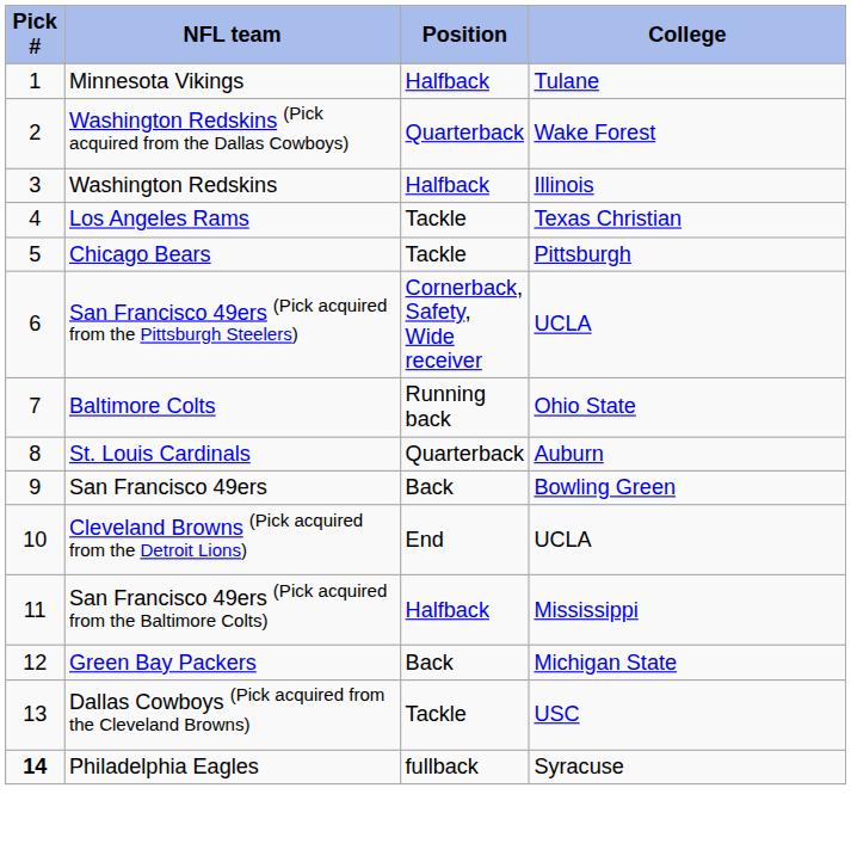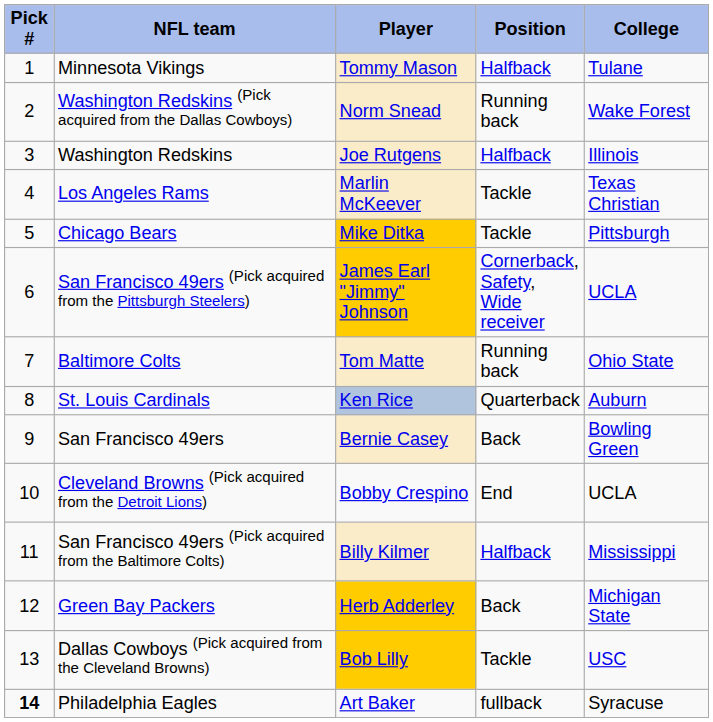 <table class="wikitable sortable sortable" style="width: 100%">
 <tr>
 <th style="background:#A8BDEC;" width=7%>Pick #</th>
 <th width=40% style="background:#A8BDEC;">NFL team</th>
+<th width=20% style="background:#A8BDEC;">Player</th>
 <th width=13% style="background:#A8BDEC;">Position</th>
 <th style="background:#A8BDEC;">College</th>
 </tr>
 <tr>
 <td align=center>1</td>
 <td>Minnesota Vikings</td>
+<td bgcolor="#faecc8"><a href='#'>Tommy Mason</a></td>
 <td><a href='#'>Halfback</a></td>
 <td><a href='#'>Tulane</a></td>
 </tr>
 <tr>
 <td align=center>2</td>
 <td><a href='#'>Washington Redskins</a> <sup>(Pick acquired from the Dallas Cowboys)</sup></td>
-<td><a href='#'>Quarterback</a></td>
+<td bgcolor="#faecc8"><a href='#'>Norm Snead</a></td>
+<td>Running back</td>
 <td><a href='#'>Wake Forest</a></td>
 </tr>
 <tr>
 <td align=center>3</td>
 <td>Washington Redskins</td>
+<td bgcolor="#faecc8"><a href='#'>Joe Rutgens</a></td>
 <td><a href='#'>Halfback</a></td>
 <td><a href='#'>Illinois</a></td>
 </tr>
 <tr>
 <td align=center>4</td>
 <td><a href='#'>Los Angeles Rams</a></td>
+<td bgcolor="#faecc8"><a href='#'>Marlin McKeever</a></td>
 <td>Tackle</td>
 <td><a href='#'>Texas Christian</a></td>
 </tr>
 <tr>
 <td align=center>5</td>
 <td><a href='#'>Chicago Bears</a></td>
+<td bgcolor="#FFCC00"><a href='#'>Mike Ditka</a></td>
 <td>Tackle</td>
 <td><a href='#'>Pittsburgh</a></td>
 </tr>
 <tr>
 <td align=center>6</td>
 <td><a href='#'>San Francisco 49ers</a> <sup>(Pick acquired from the <a href='#'>Pittsburgh Steelers</a>)</sup></td>
+<td bgcolor="#FFCC00"><a href='#'>James Earl "Jimmy" Johnson</a></td>
 <td><a href='#'>Cornerback</a>, <br> <a href='#'>Safety</a>, <br> <a href='#'>Wide receiver</a></td>
 <td><a href='#'>UCLA</a></td>
 </tr>
 <tr>
 <td align=center>7</td>
 <td><a href='#'>Baltimore Colts</a></td>
+<td bgcolor="#faecc8"><a href='#'>Tom Matte</a></td>
 <td>Running back</td>
 <td><a href='#'>Ohio State</a></td>
 </tr>
 <tr>
 <td align=center>8</td>
 <td><a href='#'>St. Louis Cardinals</a></td>
+<td bgcolor=lightsteelblue><a href='#'>Ken Rice</a></td>
 <td>Quarterback</td>
 <td><a href='#'>Auburn</a></td>
 </tr>
 <tr>
 <td align=center>9</td>
 <td>San Francisco 49ers</td>
+<td bgcolor="#faecc8"><a href='#'>Bernie Casey</a></td>
 <td>Back</td>
 <td><a href='#'>Bowling Green</a></td>
 </tr>
 <tr>
 <td align=center>10</td>
 <td><a href='#'>Cleveland Browns</a> <sup>(Pick acquired from the <a href='#'>Detroit Lions</a>)</sup></td>
+<td><a href='#'>Bobby Crespino</a></td>
 <td>End</td>
 <td>UCLA</td>
 </tr>
 <tr>
 <td align=center>11</td>
 <td>San Francisco 49ers <sup>(Pick acquired from the Baltimore Colts)</sup></td>
+<td bgcolor="#faecc8"><a href='#'>Billy Kilmer</a></td>
 <td><a href='#'>Halfback</a></td>
 <td><a href='#'>Mississippi</a></td>
 </tr>
 <tr>
 <td align=center>12</td>
 <td><a href='#'>Green Bay Packers</a></td>
+<td bgcolor="#FFCC00"><a href='#'>Herb Adderley</a></td>
 <td>Back</td>
 <td><a href='#'>Michigan State</a></td>
 </tr>
 <tr>
 <td align=center>13</td>
 <td>Dallas Cowboys <sup>(Pick acquired from the Cleveland Browns)</sup></td>
+<td bgcolor="#FFCC00"><a href='#'>Bob Lilly</a></td>
 <td>Tackle</td>
 <td><a href='#'>USC</a></td>
 </tr>
 <tr>
 <td align=center><strong>14</strong></td>
 <td>Philadelphia Eagles</td>
+<td><a href='#'>Art Baker</a></td>
 <td>fullback</td>
 <td>Syracuse</td>
 </tr>
 </table>
